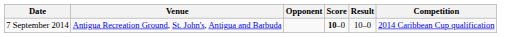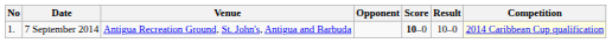 <table class="wikitable" style="font-size:85%;">
 <tr>
+<th>No</th>
 <th>Date</th>
 <th>Venue</th>
 <th>Opponent</th>
 <th>Score</th>
 <th>Result</th>
 <th>Competition</th>
 </tr>
 <tr>
+<td>1.</td>
 <td>7 September 2014</td>
 <td><a href='#'>Antigua Recreation Ground</a>, <a href='#'>St. John's</a>, <a href='#'>Antigua and Barbuda</a></td>
 <td></td>
 <td align=center><strong>10</strong>–0</td>
 <td align=center>10–0</td>
-<td><a href='#'>2014 Caribbean Cup qualification</a></td>
+<td style="background: lightyellow;"><a href='#'>2014 Caribbean Cup qualification</a></td>
 </tr>
 </table>
